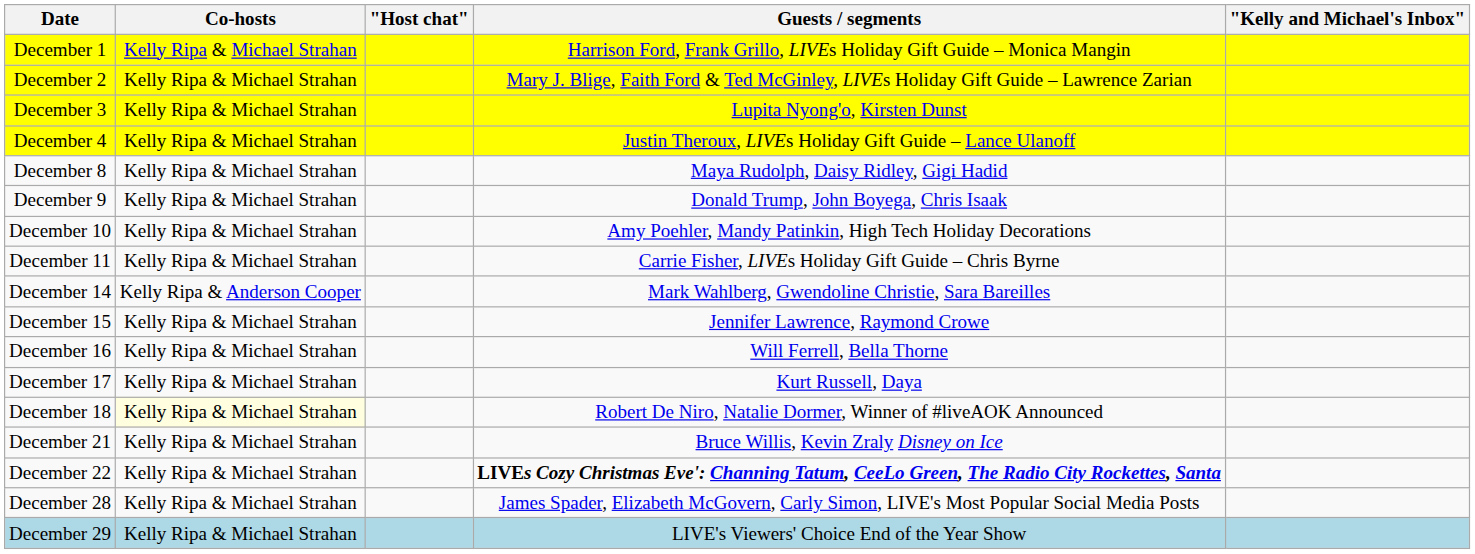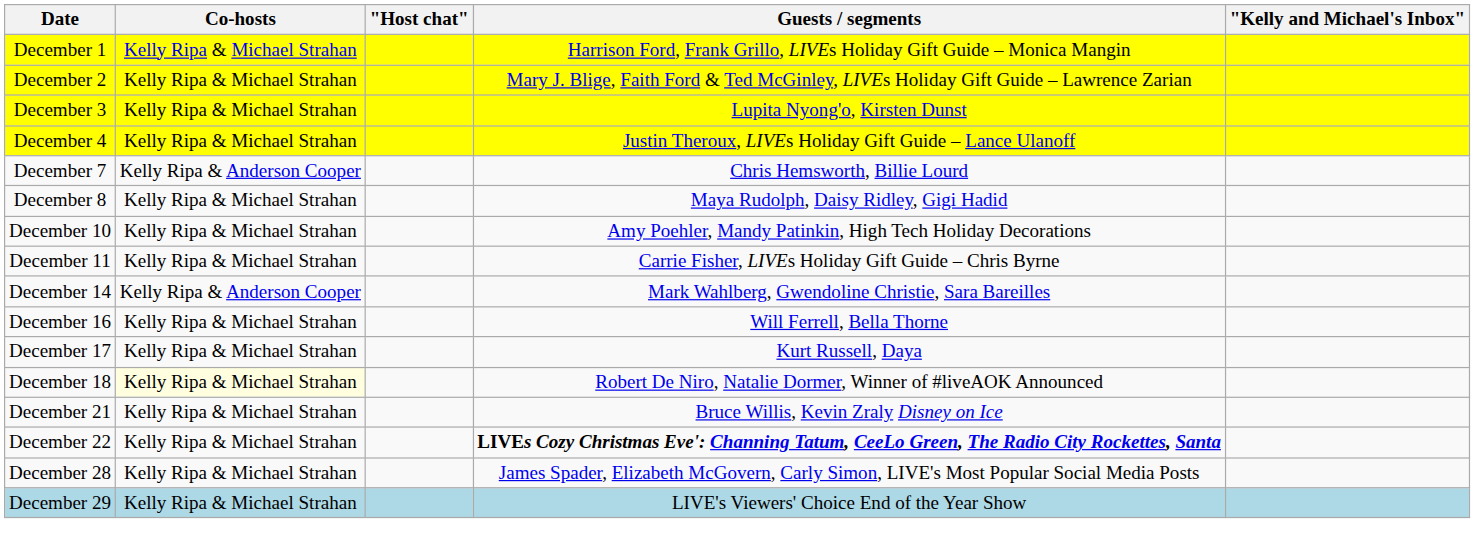 <table class="wikitable sortable" style="text-align:center;">
 <tr>
 <th>Date</th>
 <th>Co-hosts</th>
 <th>"Host chat"</th>
 <th>Guests / segments</th>
 <th>"Kelly and Michael's Inbox"</th>
 </tr>
 <tr style="background:yellow;">
 <td>December 1</td>
 <td><a href='#'>Kelly Ripa</a> & <a href='#'>Michael Strahan</a></td>
 <td></td>
 <td><a href='#'>Harrison Ford</a>, <a href='#'>Frank Grillo</a>, <em>LIVE</em>s Holiday Gift Guide – Monica Mangin</td>
 <td></td>
 </tr>
 <tr style="background:yellow;">
 <td>December 2</td>
 <td>Kelly Ripa & Michael Strahan</td>
 <td></td>
 <td><a href='#'>Mary J. Blige</a>, <a href='#'>Faith Ford</a> & <a href='#'>Ted McGinley</a>, <em>LIVE</em>s Holiday Gift Guide – Lawrence Zarian</td>
 <td></td>
 </tr>
 <tr style="background:yellow;">
 <td>December 3</td>
 <td>Kelly Ripa & Michael Strahan</td>
 <td></td>
 <td><a href='#'>Lupita Nyong'o</a>, <a href='#'>Kirsten Dunst</a></td>
 <td></td>
 </tr>
 <tr style="background:yellow;">
 <td>December 4</td>
 <td>Kelly Ripa & Michael Strahan</td>
 <td></td>
 <td><a href='#'>Justin Theroux</a>, <em>LIVE</em>s Holiday Gift Guide – <a href='#'>Lance Ulanoff</a></td>
 <td></td>
 </tr>
 <tr>
+<td>December 7</td>
+<td>Kelly Ripa & <a href='#'>Anderson Cooper</a></td>
+<td></td>
+<td><a href='#'>Chris Hemsworth</a>, <a href='#'>Billie Lourd</a></td>
+<td></td>
+</tr>
+<tr>
 <td>December 8</td>
 <td>Kelly Ripa & Michael Strahan</td>
 <td></td>
 <td><a href='#'>Maya Rudolph</a>, <a href='#'>Daisy Ridley</a>, <a href='#'>Gigi Hadid</a></td>
-<td></td>
-</tr>
-<tr>
-<td>December 9</td>
-<td>Kelly Ripa & Michael Strahan</td>
-<td></td>
-<td><a href='#'>Donald Trump</a>, <a href='#'>John Boyega</a>, <a href='#'>Chris Isaak</a></td>
 <td></td>
 </tr>
 <tr>
 <td>December 10</td>
 <td>Kelly Ripa & Michael Strahan</td>
 <td></td>
 <td><a href='#'>Amy Poehler</a>, <a href='#'>Mandy Patinkin</a>, High Tech Holiday Decorations</td>
 <td></td>
 </tr>
 <tr>
 <td>December 11</td>
 <td>Kelly Ripa & Michael Strahan</td>
 <td></td>
 <td><a href='#'>Carrie Fisher</a>, <em>LIVE</em>s Holiday Gift Guide – Chris Byrne</td>
 <td></td>
 </tr>
 <tr>
 <td>December 14</td>
 <td>Kelly Ripa & <a href='#'>Anderson Cooper</a></td>
 <td></td>
 <td><a href='#'>Mark Wahlberg</a>, <a href='#'>Gwendoline Christie</a>, <a href='#'>Sara Bareilles</a></td>
-<td></td>
-</tr>
-<tr>
-<td>December 15</td>
-<td>Kelly Ripa & Michael Strahan</td>
-<td></td>
-<td><a href='#'>Jennifer Lawrence</a>, <a href='#'>Raymond Crowe</a></td>
 <td></td>
 </tr>
 <tr>
 <td>December 16</td>
 <td>Kelly Ripa & Michael Strahan</td>
 <td></td>
 <td><a href='#'>Will Ferrell</a>, <a href='#'>Bella Thorne</a></td>
 <td></td>
 </tr>
 <tr>
 <td>December 17</td>
 <td>Kelly Ripa & Michael Strahan</td>
 <td></td>
 <td><a href='#'>Kurt Russell</a>, <a href='#'>Daya</a></td>
 <td></td>
 </tr>
 <tr>
 <td>December 18</td>
 <td style="background: lightyellow;">Kelly Ripa & Michael Strahan</td>
 <td></td>
 <td><a href='#'>Robert De Niro</a>, <a href='#'>Natalie Dormer</a>, Winner of #liveAOK Announced</td>
 <td></td>
 </tr>
 <tr>
 <td>December 21</td>
 <td>Kelly Ripa & Michael Strahan</td>
 <td></td>
 <td><a href='#'>Bruce Willis</a>, <a href='#'>Kevin Zraly</a> <em><a href='#'>Disney on Ice</a></em></td>
 <td></td>
 </tr>
 <tr>
 <td>December 22</td>
 <td>Kelly Ripa & Michael Strahan</td>
 <td></td>
 <td><strong>LIVE<em>s Cozy Christmas Eve': <a href='#'>Channing Tatum</a>, <a href='#'>CeeLo Green</a>, <a href='#'>The Radio City Rockettes</a>, <a href='#'>Santa</a></td>
 <td></td>
 </tr>
 <tr>
 <td>December 28</td>
 <td>Kelly Ripa & Michael Strahan</td>
 <td></td>
 <td><a href='#'>James Spader</a>, <a href='#'>Elizabeth McGovern</a>, <a href='#'>Carly Simon</a>, LIVE's Most Popular Social Media Posts</td>
 <td></td>
 </tr>
 <tr style="background:lightblue;">
 <td>December 29</td>
 <td>Kelly Ripa & Michael Strahan</td>
 <td></td>
 <td></strong>LIVE's Viewers' Choice End of the Year Show<strong></td>
 <td></td>
 </tr>
 </table>
